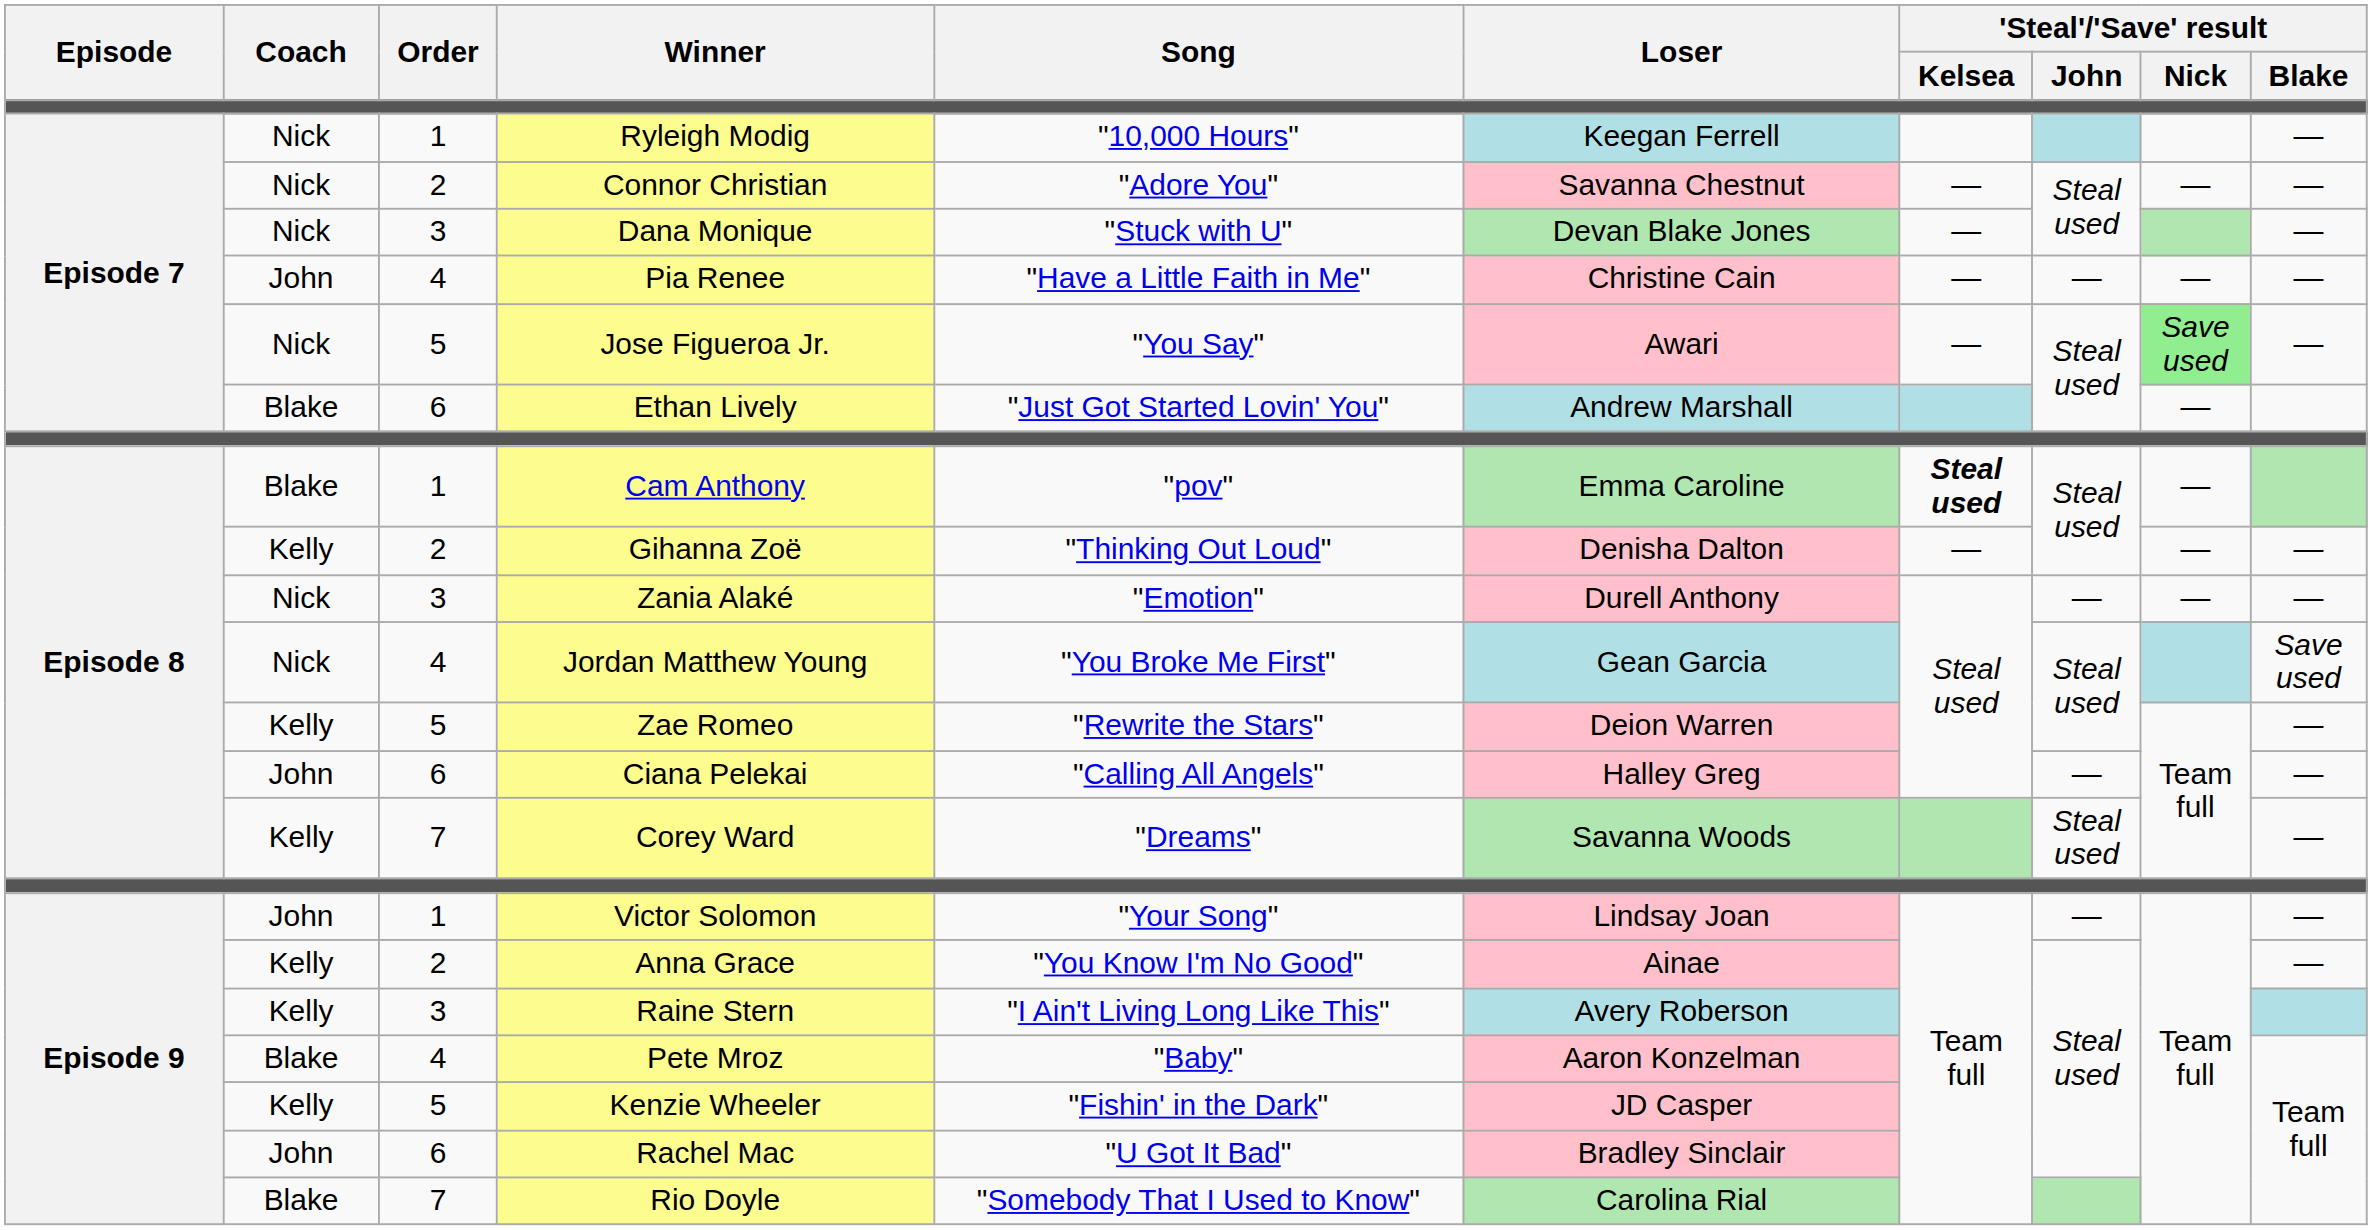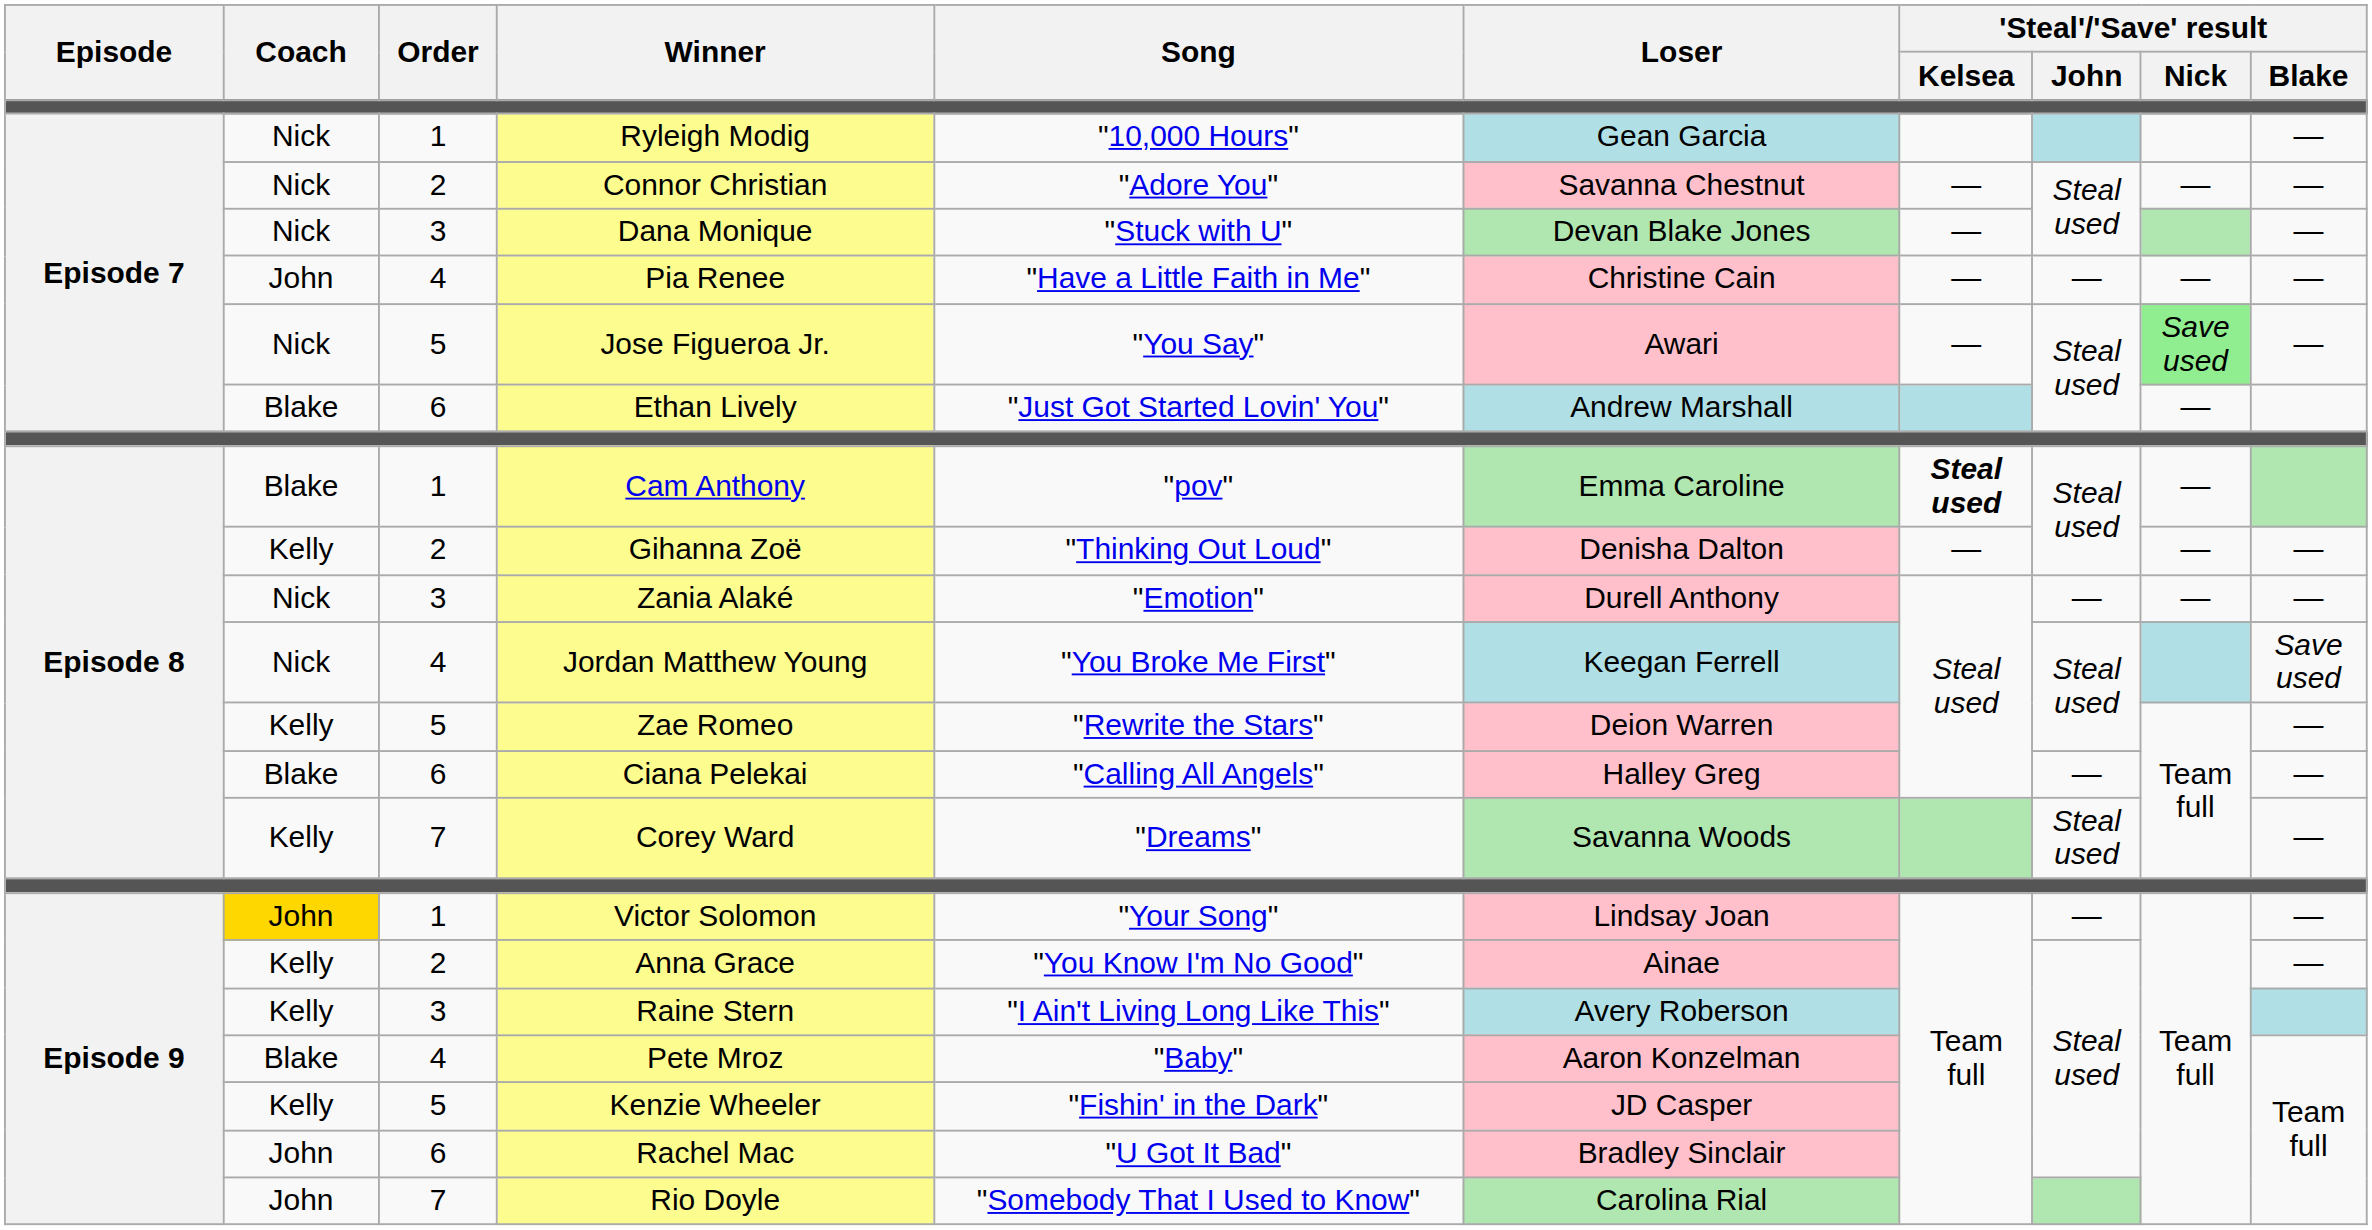 <table class="wikitable" style="text-align: center; width:100%">
 <tr>
 <th rowspan="2" style="width:07%">Episode</th>
 <th rowspan="2" style="width:05%">Coach</th>
 <th rowspan="2" style="width:03%">Order</th>
 <th rowspan="2" style="width:14%">Winner</th>
 <th rowspan="2" style="width:17%">Song</th>
 <th rowspan="2" style="width:14%">Loser</th>
 <th colspan="4" style="width:40%">'Steal'/'Save' result</th>
 </tr>
 <tr>
 <th style="width:03%">Kelsea</th>
 <th style="width:03%">John</th>
 <th style="width:03%">Nick</th>
 <th style="width:03%">Blake</th>
 </tr>
 <tr>
 <td colspan="10" style="background:#555"></td>
 </tr>
 <tr>
 <th rowspan="6">Episode 7<br></th>
 <td>Nick</td>
 <td>1</td>
 <td style="background:#fdfc8f">Ryleigh Modig</td>
 <td>"<a href='#'>10,000 Hours</a>"</td>
-<td style="background:#b0e0e6">Keegan Ferrell</td>
+<td style="background:#b0e0e6">Gean Garcia</td>
 <td></td>
 <td style="background:#b0e0e6"><em></em></td>
 <td><em></em></td>
 <td>—</td>
 </tr>
 <tr>
 <td>Nick</td>
 <td>2</td>
 <td style="background:#fdfc8f">Connor Christian</td>
 <td>"<a href='#'>Adore You</a>"</td>
 <td style="background:pink">Savanna Chestnut</td>
 <td>—</td>
 <td rowspan="2"><em>Steal used</em></td>
 <td>—</td>
 <td>—</td>
 </tr>
 <tr>
 <td>Nick</td>
 <td>3</td>
 <td style="background:#fdfc8f">Dana Monique</td>
 <td>"<a href='#'>Stuck with U</a>"</td>
 <td style="background:#b0e6b0">Devan Blake Jones</td>
 <td>—</td>
 <td style="background:#b0e6b0"><em></em></td>
 <td>—</td>
 </tr>
 <tr>
 <td>John</td>
 <td>4</td>
 <td style="background:#fdfc8f">Pia Renee</td>
 <td>"<a href='#'>Have a Little Faith in Me</a>"</td>
 <td style="background:pink">Christine Cain</td>
 <td>—</td>
 <td>—</td>
 <td>—</td>
 <td>—</td>
 </tr>
 <tr>
 <td>Nick</td>
 <td>5</td>
 <td style="background:#fdfc8f">Jose Figueroa Jr.</td>
 <td>"<a href='#'>You Say</a>"</td>
 <td style="background:pink">Awari</td>
 <td>—</td>
 <td rowspan="2"><em>Steal used</em></td>
 <td style="background: lightgreen;"><em>Save used</em></td>
 <td>—</td>
 </tr>
 <tr>
 <td>Blake</td>
 <td>6</td>
 <td style="background:#fdfc8f">Ethan Lively</td>
 <td>"<a href='#'>Just Got Started Lovin' You</a>"</td>
 <td style="background:#b0e0e6">Andrew Marshall</td>
 <td style="background:#b0e0e6"><em></em></td>
 <td>—</td>
 <td></td>
 </tr>
 <tr>
 <td colspan="10" style="background:#555"></td>
 </tr>
 <tr>
 <th rowspan="7">Episode 8<br></th>
 <td>Blake</td>
 <td>1</td>
 <td style="background:#fdfc8f"><a href='#'>Cam Anthony</a></td>
 <td>"<a href='#'>pov</a>"</td>
 <td style="background:#b0e6b0">Emma Caroline</td>
 <td><strong><em>Steal used</em></strong></td>
 <td rowspan="2"><em>Steal used</em></td>
 <td>—</td>
 <td style="background:#b0e6b0"><em></em></td>
 </tr>
 <tr>
 <td>Kelly</td>
 <td>2</td>
 <td style="background:#fdfc8f">Gihanna Zoë</td>
 <td>"<a href='#'>Thinking Out Loud</a>"</td>
 <td style="background:pink">Denisha Dalton</td>
 <td>—</td>
 <td>—</td>
 <td>—</td>
 </tr>
 <tr>
 <td>Nick</td>
 <td>3</td>
 <td style="background:#fdfc8f">Zania Alaké</td>
 <td>"<a href='#'>Emotion</a>"</td>
 <td style="background:pink">Durell Anthony</td>
 <td rowspan="4"><em>Steal used</em></td>
 <td>—</td>
 <td>—</td>
 <td>—</td>
 </tr>
 <tr>
 <td>Nick</td>
 <td>4</td>
 <td style="background:#fdfc8f">Jordan Matthew Young</td>
 <td>"<a href='#'>You Broke Me First</a>"</td>
-<td style="background:#b0e0e6">Gean Garcia</td>
+<td style="background:#b0e0e6">Keegan Ferrell</td>
 <td rowspan="2"><em>Steal used</em></td>
 <td style="background:#b0e0e6"><em></em></td>
 <td><em>Save used</em></td>
 </tr>
 <tr>
 <td>Kelly</td>
 <td>5</td>
 <td style="background:#fdfc8f">Zae Romeo</td>
 <td>"<a href='#'>Rewrite the Stars</a>"</td>
 <td style="background:pink">Deion Warren</td>
 <td rowspan="3">Team full</td>
 <td>—</td>
 </tr>
 <tr>
-<td>John</td>
+<td>Blake</td>
 <td>6</td>
 <td style="background:#fdfc8f">Ciana Pelekai</td>
 <td>"<a href='#'>Calling All Angels</a>"</td>
 <td style="background:pink">Halley Greg</td>
 <td>—</td>
 <td>—</td>
 </tr>
 <tr>
 <td>Kelly</td>
 <td>7</td>
 <td style="background:#fdfc8f">Corey Ward</td>
 <td>"<a href='#'>Dreams</a>"</td>
 <td style="background:#b0e6b0">Savanna Woods</td>
 <td style="background:#b0e6b0"><em></em></td>
 <td><em>Steal used</em></td>
 <td>—</td>
 </tr>
 <tr>
 <td colspan="10" style="background:#555"></td>
 </tr>
 <tr>
 <th rowspan="7">Episode 9<br></th>
-<td>John</td>
+<td style="background: gold;">John</td>
 <td>1</td>
 <td style="background:#fdfc8f">Victor Solomon</td>
 <td>"<a href='#'>Your Song</a>"</td>
 <td style="background:pink">Lindsay Joan</td>
 <td rowspan="7">Team full</td>
 <td>—</td>
 <td rowspan="7">Team full</td>
 <td>—</td>
 </tr>
 <tr>
 <td>Kelly</td>
 <td>2</td>
 <td style="background:#fdfc8f">Anna Grace</td>
 <td>"<a href='#'>You Know I'm No Good</a>"</td>
 <td style="background:pink">Ainae</td>
 <td rowspan="5"><em>Steal used</em></td>
 <td>—</td>
 </tr>
 <tr>
 <td>Kelly</td>
 <td>3</td>
 <td style="background:#fdfc8f">Raine Stern</td>
 <td>"<a href='#'>I Ain't Living Long Like This</a>"</td>
 <td style="background:#b0e0e6">Avery Roberson</td>
 <td style="background:#b0e0e6"><em></em></td>
 </tr>
 <tr>
 <td>Blake</td>
 <td>4</td>
 <td style="background:#fdfc8f">Pete Mroz</td>
 <td>"<a href='#'>Baby</a>"</td>
 <td style="background:pink">Aaron Konzelman</td>
 <td rowspan="4">Team full</td>
 </tr>
 <tr>
 <td>Kelly</td>
 <td>5</td>
 <td style="background:#fdfc8f">Kenzie Wheeler</td>
 <td>"<a href='#'>Fishin' in the Dark</a>"</td>
 <td style="background:pink">JD Casper</td>
 </tr>
 <tr>
 <td>John</td>
 <td>6</td>
 <td style="background:#fdfc8f">Rachel Mac</td>
 <td>"<a href='#'>U Got It Bad</a>"</td>
 <td style="background:pink">Bradley Sinclair</td>
 </tr>
 <tr>
-<td>Blake</td>
+<td>John</td>
 <td>7</td>
 <td style="background:#fdfc8f">Rio Doyle</td>
 <td>"<a href='#'>Somebody That I Used to Know</a>"</td>
 <td style="background:#b0e6b0">Carolina Rial</td>
 <td style="background:#b0e6b0"><em></em></td>
 </tr>
 </table>
